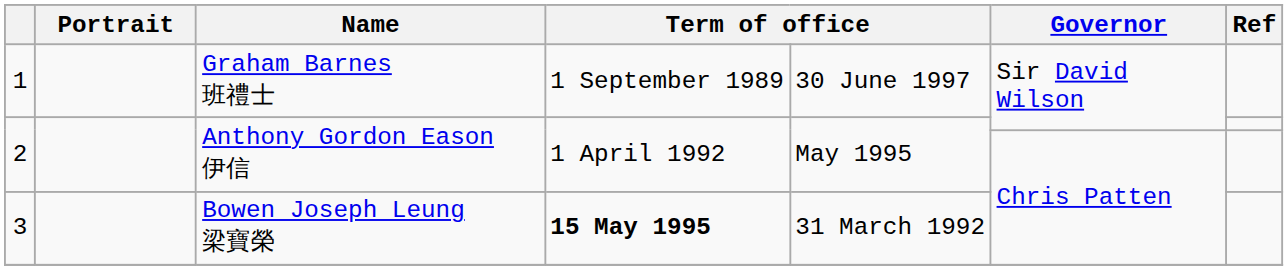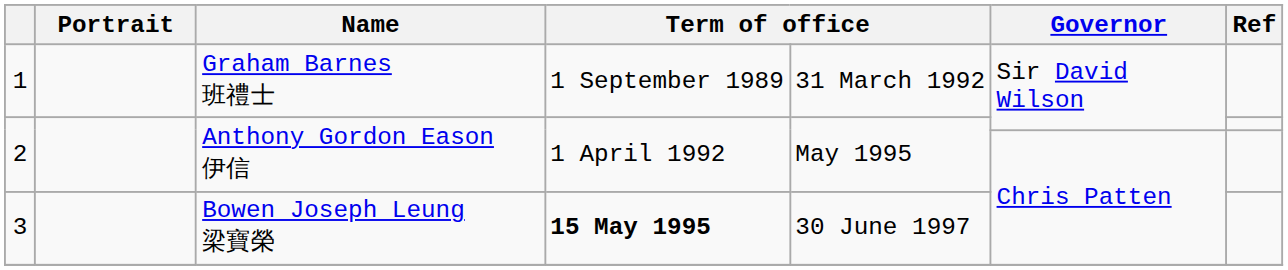 <table class="wikitable"  style="text-align:left">
 <tr>
 <th width=10px></th>
 <th width=80px>Portrait</th>
 <th width=180px>Name</th>
 <th width=180px colspan=2>Term of office</th>
 <th width=120px><a href='#'>Governor</a></th>
 <th>Ref</th>
 </tr>
 <tr>
 <td align=center>1</td>
 <td></td>
 <td><a href='#'>Graham Barnes</a><br>班禮士</td>
 <td>1 September 1989</td>
-<td>30 June 1997</td>
+<td>31 March 1992</td>
 <td rowspan=2>Sir <a href='#'>David Wilson</a><br></td>
 <td></td>
 </tr>
 <tr>
 <td rowspan=2 align=center>2</td>
 <td rowspan=2></td>
 <td rowspan=2><a href='#'>Anthony Gordon Eason</a><br>伊信</td>
 <td rowspan=2>1 April 1992</td>
 <td rowspan=2>May 1995</td>
 <td></td>
 </tr>
 <tr>
 <td rowspan=2><a href='#'>Chris Patten</a><br></td>
 <td></td>
 </tr>
 <tr>
 <td align=center>3</td>
 <td></td>
 <td><a href='#'>Bowen Joseph Leung</a><br>梁寶榮</td>
 <td><strong>15 May 1995</strong></td>
-<td>31 March 1992</td>
+<td>30 June 1997</td>
 <td></td>
 </tr>
 <tr>
 </tr>
 </table>
